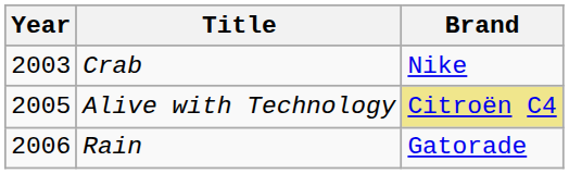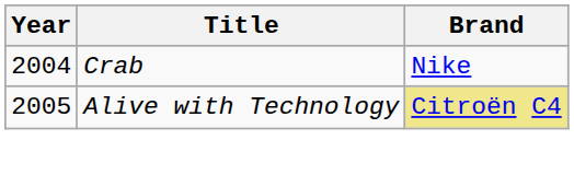 <table class="wikitable">
 <tr>
 <th>Year</th>
 <th>Title</th>
 <th>Brand</th>
 </tr>
 <tr>
-<td>2003</td>
+<td>2004</td>
 <td><em>Crab</em></td>
 <td><a href='#'>Nike</a></td>
 </tr>
 <tr>
 <td>2005</td>
 <td><em>Alive with Technology</em></td>
 <td style="background: khaki;"><a href='#'>Citroën</a> <a href='#'>C4</a></td>
 </tr>
-<tr>
-<td>2006</td>
-<td><em>Rain</em></td>
-<td><a href='#'>Gatorade</a></td>
-</tr>
 </table>
